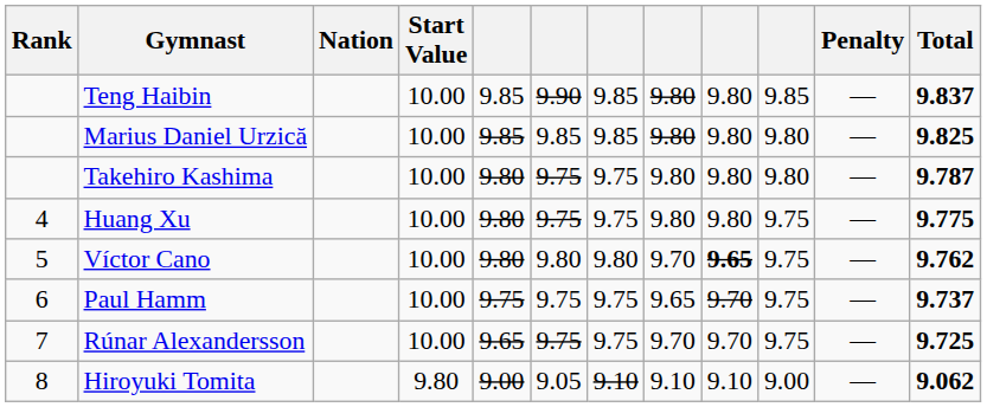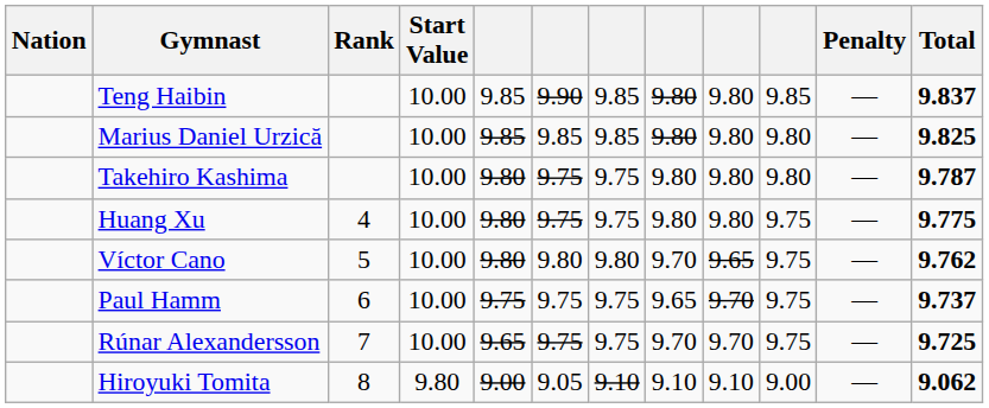 <table class="wikitable sortable" style="text-align:center">
 <tr>
+<th>Nation</th>
+<th>Gymnast</th>
 <th>Rank</th>
-<th>Gymnast</th>
-<th>Nation</th>
 <th>Start<br>Value</th>
 <th></th>
 <th></th>
 <th></th>
 <th></th>
 <th></th>
 <th></th>
 <th>Penalty</th>
 <th>Total</th>
 </tr>
 <tr>
+<td align=left></td>
+<td align=left><a href='#'>Teng Haibin</a></td>
 <td></td>
-<td align=left><a href='#'>Teng Haibin</a></td>
-<td align=left></td>
 <td>10.00</td>
 <td>9.85</td>
 <td><s>9.90</s></td>
 <td>9.85</td>
 <td><s>9.80</s></td>
 <td>9.80</td>
 <td>9.85</td>
 <td>—</td>
 <td><strong>9.837</strong></td>
 </tr>
 <tr>
+<td align=left></td>
+<td align=left><a href='#'>Marius Daniel Urzică</a></td>
 <td></td>
-<td align=left><a href='#'>Marius Daniel Urzică</a></td>
-<td align=left></td>
 <td>10.00</td>
 <td><s>9.85</s></td>
 <td>9.85</td>
 <td>9.85</td>
 <td><s>9.80</s></td>
 <td>9.80</td>
 <td>9.80</td>
 <td>—</td>
 <td><strong>9.825</strong></td>
 </tr>
 <tr>
+<td align=left></td>
+<td align=left><a href='#'>Takehiro Kashima</a></td>
 <td></td>
-<td align=left><a href='#'>Takehiro Kashima</a></td>
-<td align=left></td>
 <td>10.00</td>
 <td><s>9.80</s></td>
 <td><s>9.75</s></td>
 <td>9.75</td>
 <td>9.80</td>
 <td>9.80</td>
 <td>9.80</td>
 <td>—</td>
 <td><strong>9.787</strong></td>
 </tr>
 <tr>
+<td align=left></td>
+<td align=left><a href='#'>Huang Xu</a></td>
 <td>4</td>
-<td align=left><a href='#'>Huang Xu</a></td>
-<td align=left></td>
 <td>10.00</td>
 <td><s>9.80</s></td>
 <td><s>9.75</s></td>
 <td>9.75</td>
 <td>9.80</td>
 <td>9.80</td>
 <td>9.75</td>
 <td>—</td>
 <td><strong>9.775</strong></td>
 </tr>
 <tr>
+<td align=left></td>
+<td align=left><a href='#'>Víctor Cano</a></td>
 <td>5</td>
-<td align=left><a href='#'>Víctor Cano</a></td>
-<td align=left></td>
 <td>10.00</td>
 <td><s>9.80</s></td>
 <td>9.80</td>
 <td>9.80</td>
 <td>9.70</td>
-<td><strong><s>9.65</s></strong></td>
+<td><s>9.65</s></td>
 <td>9.75</td>
 <td>—</td>
 <td><strong>9.762</strong></td>
 </tr>
 <tr>
+<td align=left></td>
+<td align=left><a href='#'>Paul Hamm</a></td>
 <td>6</td>
-<td align=left><a href='#'>Paul Hamm</a></td>
-<td align=left></td>
 <td>10.00</td>
 <td><s>9.75</s></td>
 <td>9.75</td>
 <td>9.75</td>
 <td>9.65</td>
 <td><s>9.70</s></td>
 <td>9.75</td>
 <td>—</td>
 <td><strong>9.737</strong></td>
 </tr>
 <tr>
+<td align=left></td>
+<td align=left><a href='#'>Rúnar Alexandersson</a></td>
 <td>7</td>
-<td align=left><a href='#'>Rúnar Alexandersson</a></td>
-<td align=left></td>
 <td>10.00</td>
 <td><s>9.65</s></td>
 <td><s>9.75</s></td>
 <td>9.75</td>
 <td>9.70</td>
 <td>9.70</td>
 <td>9.75</td>
 <td>—</td>
 <td><strong>9.725</strong></td>
 </tr>
 <tr>
+<td align=left></td>
+<td align=left><a href='#'>Hiroyuki Tomita</a></td>
 <td>8</td>
-<td align=left><a href='#'>Hiroyuki Tomita</a></td>
-<td align=left></td>
 <td>9.80</td>
 <td><s>9.00</s></td>
 <td>9.05</td>
 <td><s>9.10</s></td>
 <td>9.10</td>
 <td>9.10</td>
 <td>9.00</td>
 <td>—</td>
 <td><strong>9.062</strong></td>
 </tr>
 </table>
